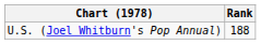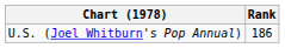 <table class="wikitable">
 <tr>
 <th align="left">Chart (1978)</th>
 <th style="text-align:center;">Rank</th>
 </tr>
 <tr>
 <td>U.S. (<a href='#'>Joel Whitburn</a>'s <em>Pop Annual</em>)</td>
-<td style="text-align:center;">188</td>
+<td style="text-align:center;">186</td>
 </tr>
 </table>
